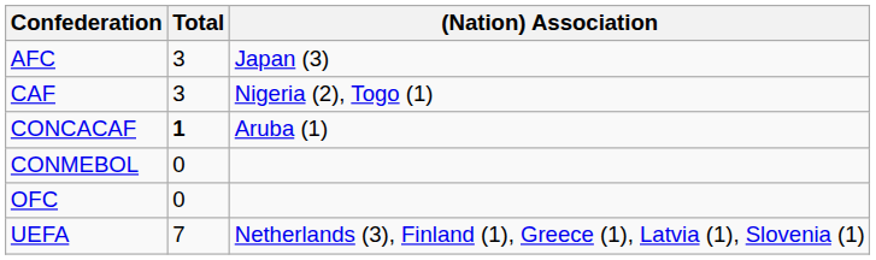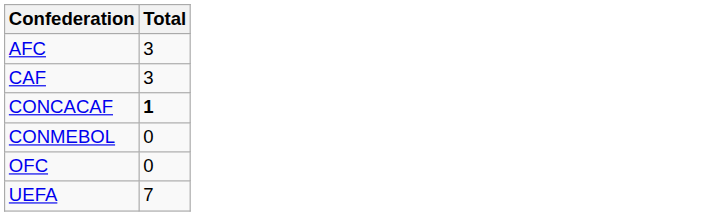 <table class="wikitable sortable" style="text-align:left">
 <tr>
 <th scope="row">Confederation</th>
 <th scope="col">Total</th>
-<th scope="col" class="unsortable">(Nation) Association</th>
 </tr>
 <tr>
 <td><a href='#'>AFC</a></td>
 <td>3</td>
-<td> <a href='#'>Japan</a> (3)</td>
 </tr>
 <tr>
 <td><a href='#'>CAF</a></td>
 <td>3</td>
-<td> <a href='#'>Nigeria</a> (2),  <a href='#'>Togo</a> (1)</td>
 </tr>
 <tr>
 <td><a href='#'>CONCACAF</a></td>
 <td><strong>1</strong></td>
-<td> <a href='#'>Aruba</a> (1)</td>
 </tr>
 <tr>
 <td><a href='#'>CONMEBOL</a></td>
 <td>0</td>
-<td> </td>
 </tr>
 <tr>
 <td><a href='#'>OFC</a></td>
 <td>0</td>
-<td> </td>
 </tr>
 <tr>
 <td><a href='#'>UEFA</a></td>
 <td>7</td>
-<td> <a href='#'>Netherlands</a> (3),  <a href='#'>Finland</a> (1),  <a href='#'>Greece</a> (1),  <a href='#'>Latvia</a> (1),  <a href='#'>Slovenia</a> (1)</td>
 </tr>
 </table>
